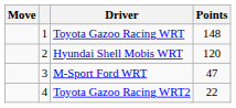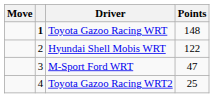 <table class="wikitable" style="font-size:85%;">
 <tr>
 <th>Move</th>
 <th></th>
 <th>Driver</th>
 <th>Points</th>
 </tr>
 <tr>
 <td align="center"></td>
-<td align="center">1</td>
+<td align="center"><strong>1</strong></td>
 <td><a href='#'>Toyota Gazoo Racing WRT</a></td>
 <td align="center">148</td>
 </tr>
 <tr>
 <td align="center"></td>
 <td align="center">2</td>
 <td><a href='#'>Hyundai Shell Mobis WRT</a></td>
-<td align="center">120</td>
+<td align="center">122</td>
 </tr>
 <tr>
 <td align="center"></td>
 <td align="center">3</td>
 <td><a href='#'>M-Sport Ford WRT</a></td>
 <td align="center">47</td>
 </tr>
 <tr>
 <td align="center"></td>
 <td align="center">4</td>
 <td><a href='#'>Toyota Gazoo Racing WRT2</a></td>
-<td align="center">22</td>
+<td align="center">25</td>
 </tr>
 </table>
